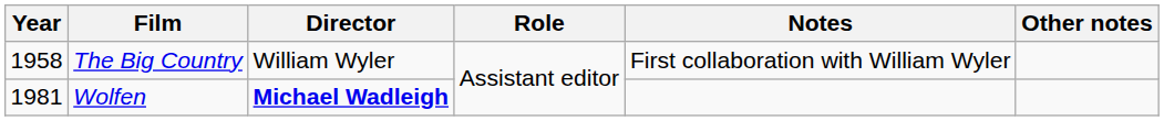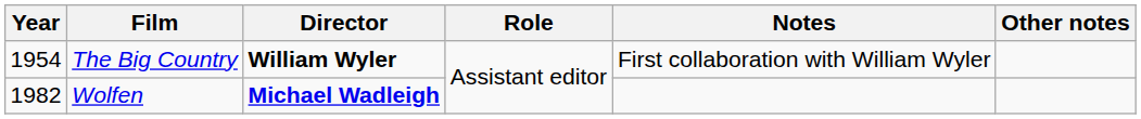 <table class="wikitable">
 <tr>
 <th>Year</th>
 <th>Film</th>
 <th>Director</th>
 <th>Role</th>
 <th>Notes</th>
 <th>Other notes</th>
 </tr>
 <tr>
-<td>1958</td>
+<td>1954</td>
 <td><em><a href='#'>The Big Country</a></em></td>
-<td>William Wyler</td>
+<td><strong>William Wyler</strong></td>
 <td rowspan=2>Assistant editor</td>
 <td>First collaboration with William Wyler</td>
 <td><small></small></td>
 </tr>
 <tr>
-<td>1981</td>
+<td>1982</td>
 <td><em><a href='#'>Wolfen</a></em></td>
 <td><strong><a href='#'>Michael Wadleigh</a></strong></td>
 <td></td>
 <td></td>
 </tr>
 </table>
